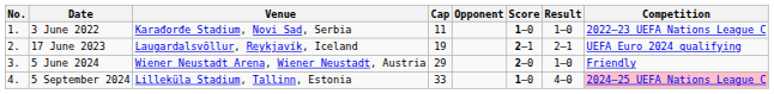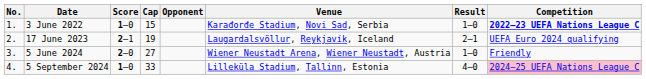 <table class="wikitable">
 <tr>
 <th>No.</th>
 <th>Date</th>
-<th>Venue</th>
+<th>Score</th>
 <th>Cap</th>
 <th>Opponent</th>
-<th>Score</th>
+<th>Venue</th>
 <th>Result</th>
 <th>Competition</th>
 </tr>
 <tr>
 <td>1.</td>
 <td>3 June 2022</td>
+<td align=center><strong>1</strong>–0</td>
+<td align=center>15</td>
+<td></td>
 <td><a href='#'>Karađorđe Stadium</a>, <a href='#'>Novi Sad</a>, Serbia</td>
-<td align=center>11</td>
-<td></td>
-<td align=center><strong>1</strong>–0</td>
 <td align=center>1–0</td>
-<td><a href='#'>2022–23 UEFA Nations League C</a></td>
+<td><strong><a href='#'>2022–23 UEFA Nations League C</a></strong></td>
 </tr>
 <tr>
 <td>2.</td>
 <td>17 June 2023</td>
-<td><a href='#'>Laugardalsvöllur</a>, <a href='#'>Reykjavík</a>, Iceland</td>
+<td align=center><strong>2</strong>–1</td>
 <td align=center>19</td>
 <td></td>
-<td align=center><strong>2</strong>–1</td>
+<td><a href='#'>Laugardalsvöllur</a>, <a href='#'>Reykjavík</a>, Iceland</td>
 <td align=center>2–1</td>
 <td><a href='#'>UEFA Euro 2024 qualifying</a></td>
 </tr>
 <tr>
 <td>3.</td>
 <td>5 June 2024</td>
+<td align=center><strong>2</strong>–0</td>
+<td align=center>27</td>
+<td></td>
 <td><a href='#'>Wiener Neustadt Arena</a>, <a href='#'>Wiener Neustadt</a>, Austria</td>
-<td align=center>29</td>
-<td></td>
-<td align=center><strong>2</strong>–0</td>
 <td align=center>1–0</td>
 <td><a href='#'>Friendly</a></td>
 </tr>
 <tr>
 <td>4.</td>
 <td>5 September 2024</td>
-<td><a href='#'>Lilleküla Stadium</a>, <a href='#'>Tallinn</a>, Estonia</td>
+<td align=center><strong>1</strong>–0</td>
 <td align=center>33</td>
 <td></td>
-<td align=center><strong>1</strong>–0</td>
+<td><a href='#'>Lilleküla Stadium</a>, <a href='#'>Tallinn</a>, Estonia</td>
 <td align=center>4–0</td>
 <td style="background: pink;"><a href='#'>2024–25 UEFA Nations League C</a></td>
 </tr>
 </table>
